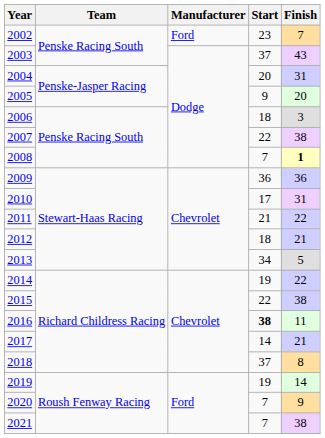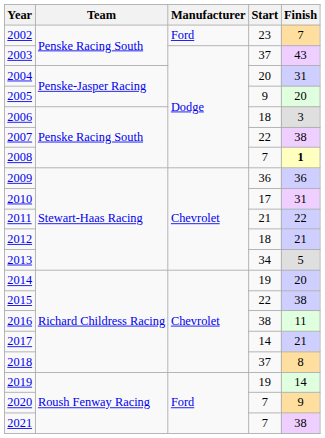 <table class="wikitable" style="font-size: 90%;">
 <tr>
 <th>Year</th>
 <th>Team</th>
 <th>Manufacturer</th>
 <th>Start</th>
 <th>Finish</th>
 </tr>
 <tr>
 <td><a href='#'>2002</a></td>
 <td rowspan=2><a href='#'>Penske Racing South</a></td>
 <td><a href='#'>Ford</a></td>
 <td align=center>23</td>
 <td style="text-align:center; background:#ffdf9f;">7</td>
 </tr>
 <tr>
 <td><a href='#'>2003</a></td>
 <td rowspan=6><a href='#'>Dodge</a></td>
 <td align=center>37</td>
 <td style="text-align:center; background:#efcfff;">43</td>
 </tr>
 <tr>
 <td><a href='#'>2004</a></td>
 <td rowspan=2><a href='#'>Penske-Jasper Racing</a></td>
 <td align=center>20</td>
 <td style="text-align:center; background:#cfcfff;">31</td>
 </tr>
 <tr>
 <td><a href='#'>2005</a></td>
 <td align=center>9</td>
 <td style="text-align:center; background:#dfffdf;">20</td>
 </tr>
 <tr>
 <td><a href='#'>2006</a></td>
 <td rowspan=3><a href='#'>Penske Racing South</a></td>
 <td align=center>18</td>
 <td style="text-align:center; background:#dfdfdf;">3</td>
 </tr>
 <tr>
 <td><a href='#'>2007</a></td>
 <td align=center>22</td>
 <td style="text-align:center; background:#efcfff;">38</td>
 </tr>
 <tr>
 <td><a href='#'>2008</a></td>
 <td align=center>7</td>
 <td style="text-align:center; background:#ffffbf;"><strong>1</strong></td>
 </tr>
 <tr>
 <td><a href='#'>2009</a></td>
 <td rowspan=5><a href='#'>Stewart-Haas Racing</a></td>
 <td rowspan=5><a href='#'>Chevrolet</a></td>
 <td align=center>36</td>
 <td style="text-align:center; background:#cfcfff;">36</td>
 </tr>
 <tr>
 <td><a href='#'>2010</a></td>
 <td align=center>17</td>
 <td style="text-align:center; background:#efcfff;">31</td>
 </tr>
 <tr>
 <td><a href='#'>2011</a></td>
 <td align=center>21</td>
 <td style="text-align:center; background:#cfcfff;">22</td>
 </tr>
 <tr>
 <td><a href='#'>2012</a></td>
 <td align=center>18</td>
 <td style="text-align:center; background:#cfcfff;">21</td>
 </tr>
 <tr>
 <td><a href='#'>2013</a></td>
 <td align=center>34</td>
 <td style="text-align:center; background:#dfdfdf;">5</td>
 </tr>
 <tr>
 <td><a href='#'>2014</a></td>
 <td rowspan=5><a href='#'>Richard Childress Racing</a></td>
 <td rowspan=5><a href='#'>Chevrolet</a></td>
 <td align=center>19</td>
-<td style="text-align:center; background:#cfcfff;">22</td>
+<td style="text-align:center; background:#cfcfff;">20</td>
 </tr>
 <tr>
 <td><a href='#'>2015</a></td>
 <td align=center>22</td>
 <td style="text-align:center; background:#cfcfff;">38</td>
 </tr>
 <tr>
 <td><a href='#'>2016</a></td>
-<td align=center><strong>38</strong></td>
+<td align=center>38</td>
 <td style="text-align:center; background:#dfffdf;">11</td>
 </tr>
 <tr>
 <td><a href='#'>2017</a></td>
 <td align=center>14</td>
 <td style="text-align:center; background:#cfcfff;">21</td>
 </tr>
 <tr>
 <td><a href='#'>2018</a></td>
 <td align=center>37</td>
 <td style="text-align:center; background:#ffdf9f;">8</td>
 </tr>
 <tr>
 <td><a href='#'>2019</a></td>
 <td rowspan=3><a href='#'>Roush Fenway Racing</a></td>
 <td rowspan=3><a href='#'>Ford</a></td>
 <td align=center>19</td>
 <td style="text-align:center; background:#dfffdf;">14</td>
 </tr>
 <tr>
 <td><a href='#'>2020</a></td>
 <td align=center>7</td>
 <td style="text-align:center; background:#ffdf9f;">9</td>
 </tr>
 <tr>
 <td><a href='#'>2021</a></td>
 <td align=center>7</td>
 <td style="text-align:center; background:#EFCFFF;">38</td>
 </tr>
 </table>
